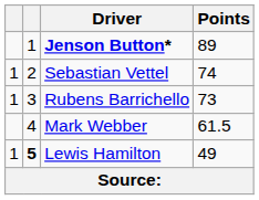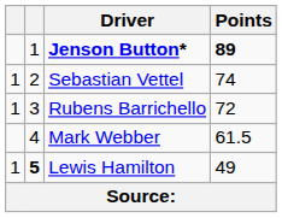 <table class="wikitable" style="font-size: 85%;">
 <tr>
 <th></th>
 <th></th>
 <th>Driver</th>
 <th>Points</th>
 </tr>
 <tr>
 <td></td>
 <td align="center">1</td>
 <td> <strong><a href='#'>Jenson Button</a>*</strong></td>
-<td>89</td>
+<td><strong>89</strong></td>
 </tr>
 <tr>
 <td> 1</td>
 <td align="center">2</td>
 <td> <a href='#'>Sebastian Vettel</a></td>
 <td>74</td>
 </tr>
 <tr>
 <td> 1</td>
 <td align="center">3</td>
 <td> <a href='#'>Rubens Barrichello</a></td>
-<td>73</td>
+<td>72</td>
 </tr>
 <tr>
 <td></td>
 <td align="center">4</td>
 <td> <a href='#'>Mark Webber</a></td>
 <td>61.5</td>
 </tr>
 <tr>
 <td> 1</td>
 <td align="center"><strong>5</strong></td>
 <td> <a href='#'>Lewis Hamilton</a></td>
 <td>49</td>
 </tr>
 <tr>
 <th colspan=4>Source:</th>
 </tr>
 </table>
